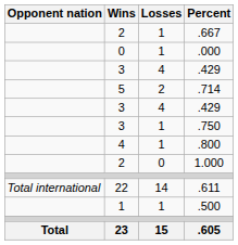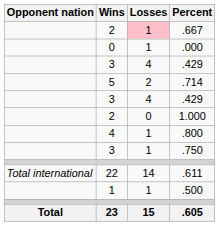 <table class=wikitable>
 <tr>
 <th>Opponent nation</th>
 <th>Wins</th>
 <th>Losses</th>
 <th>Percent</th>
 </tr>
 <tr align=center>
 <td align=left></td>
 <td>2</td>
-<td>1</td>
+<td style="background: pink;">1</td>
 <td>.667</td>
 </tr>
 <tr align=center>
 <td align=left></td>
 <td>0</td>
 <td>1</td>
 <td>.000</td>
 </tr>
 <tr align=center>
 <td align=left></td>
 <td>3</td>
 <td>4</td>
 <td>.429</td>
 </tr>
 <tr align=center>
 <td align=left></td>
 <td>5</td>
 <td>2</td>
 <td>.714</td>
 </tr>
 <tr align=center>
 <td align=left></td>
 <td>3</td>
 <td>4</td>
 <td>.429</td>
 </tr>
 <tr align=center>
 <td align=left></td>
-<td>3</td>
-<td>1</td>
-<td>.750</td>
+<td>2</td>
+<td>0</td>
+<td>1.000</td>
 </tr>
 <tr align=center>
 <td align=left></td>
 <td>4</td>
 <td>1</td>
 <td>.800</td>
 </tr>
 <tr align=center>
 <td align=left></td>
-<td>2</td>
-<td>0</td>
-<td>1.000</td>
+<td>3</td>
+<td>1</td>
+<td>.750</td>
 </tr>
 <tr>
 <td colspan=4 bgcolor=lightgray></td>
 </tr>
 <tr align=center>
 <td align=left><em>Total international</em></td>
 <td>22</td>
 <td>14</td>
 <td>.611</td>
 </tr>
 <tr align=center>
 <td align=left></td>
 <td>1</td>
 <td>1</td>
 <td>.500</td>
 </tr>
 <tr>
 <td colspan=4 bgcolor=lightgray></td>
 </tr>
 <tr>
 <th>Total</th>
 <th>23</th>
 <th>15</th>
 <th>.605</th>
 </tr>
 </table>
